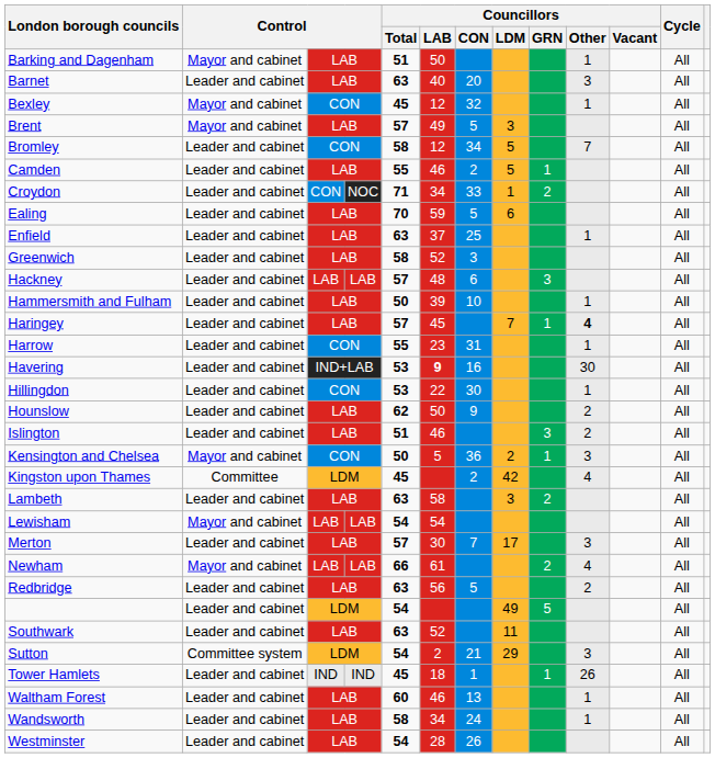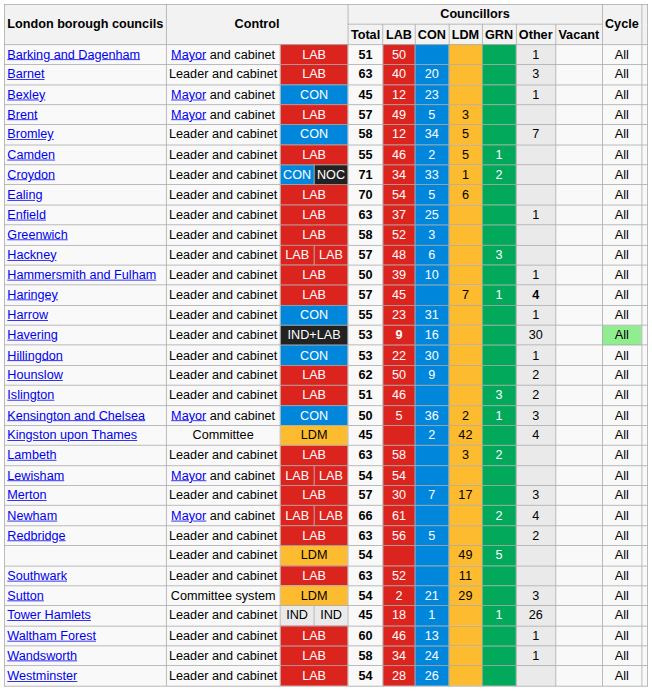 <table class="wikitable sortable" style="text-align:center">
 <tr>
 <th rowspan="2">London borough councils</th>
 <th colspan="3" rowspan="2">Control</th>
 <th colspan="7">Councillors</th>
 <th rowspan="2">Cycle</th>
 <th rowspan="2"></th>
 </tr>
 <tr>
 <th>Total</th>
 <th>LAB</th>
 <th>CON</th>
 <th>LDM</th>
 <th>GRN</th>
 <th>Other</th>
 <th>Vacant</th>
 </tr>
 <tr>
 <td style="background:default; text-align:left"><a href='#'>Barking and Dagenham</a></td>
 <td><a href='#'>Mayor</a> and cabinet</td>
 <td colspan="2" style="color:white; background:#dc241f;">LAB</td>
 <td><strong>51</strong></td>
 <td style="color:white; background:#DC241f;">50</td>
 <td style="color:white; background:#0087DC;"></td>
 <td style="background:#FDBB30;"></td>
 <td style="color:white; background:#02A95B;"></td>
 <td style="background:#eaeaea;">1</td>
 <td></td>
 <td>All</td>
 <td> </td>
 </tr>
 <tr>
 <td style="background:default; text-align:left"><a href='#'>Barnet</a></td>
 <td>Leader and cabinet</td>
 <td colspan="2" style="color:white; background:#dc241f;">LAB</td>
 <td><strong>63</strong></td>
 <td style="color:white; background:#DC241f;">40</td>
 <td style="color:white; background:#0087DC;">20</td>
 <td style="background:#FDBB30;"></td>
 <td style="color:white; background:#02A95B ;"></td>
 <td style="background:#eaeaea;">3</td>
 <td></td>
 <td>All</td>
 <td> </td>
 </tr>
 <tr>
 <td style="background:default; text-align:left"><a href='#'>Bexley</a></td>
 <td><a href='#'>Mayor</a> and cabinet</td>
 <td colspan="2" style="color:white; background:#0087DC;">CON</td>
 <td><strong>45</strong></td>
 <td style="color:white; background:#DC241f;">12</td>
-<td style="color:white; background:#0087DC;">32</td>
+<td style="color:white; background:#0087DC;">23</td>
 <td style="background:#FDBB30;"></td>
 <td style="color:white; background:#02A95B ;"></td>
 <td style="background:#eaeaea;">1</td>
 <td></td>
 <td>All</td>
 <td> </td>
 </tr>
 <tr>
 <td style="background:default; text-align:left"><a href='#'>Brent</a></td>
 <td><a href='#'>Mayor</a> and cabinet</td>
 <td colspan="2" style="color:white; background:#dc241f;">LAB</td>
 <td><strong>57</strong></td>
 <td style="color:white; background:#DC241f;">49</td>
 <td style="color:white; background:#0087DC;">5</td>
 <td style="background:#FDBB30;">3</td>
 <td style="color:white; background:#02A95B;"></td>
 <td style="background:#eaeaea;"></td>
 <td></td>
 <td>All</td>
 <td> </td>
 </tr>
 <tr>
 <td style="background:default; text-align:left"><a href='#'>Bromley</a></td>
 <td>Leader and cabinet</td>
 <td colspan="2" style="color:white; background:#0087DC;">CON</td>
 <td><strong>58</strong></td>
 <td style="color:white; background:#DC241f;">12</td>
 <td style="color:white; background:#0087DC;">34</td>
 <td style="background:#FDBB30;">5</td>
 <td style="color:white; background:#02A95B;"></td>
 <td style="background:#eaeaea;">7</td>
 <td></td>
 <td>All</td>
 <td> </td>
 </tr>
 <tr>
 <td style="background:default; text-align:left"><a href='#'>Camden</a></td>
 <td>Leader and cabinet</td>
 <td colspan="2" style="color:white; background:#dc241f;">LAB</td>
 <td><strong>55</strong></td>
 <td style="color:white; background:#DC241f;">46</td>
 <td style="color:white; background:#0087DC;">2</td>
 <td style="background:#FDBB30;">5</td>
 <td style="color:white; background:#02A95B;">1</td>
 <td style="background:#eaeaea;"></td>
 <td></td>
 <td>All</td>
 <td> </td>
 </tr>
 <tr>
 <td style="background:default; text-align:left"><a href='#'>Croydon</a></td>
 <td>Leader and cabinet</td>
 <td style="color:white; background:#0087DC;">CON</td>
 <td style="color:white; background:#222222;">NOC</td>
 <td><strong>71</strong></td>
 <td style="color:white; background:#DC241f;">34</td>
 <td style="color:white; background:#0087DC;">33</td>
 <td style="background:#FDBB30;">1</td>
 <td style="color:white; background:#02A95B;">2</td>
 <td style="background:#eaeaea;"></td>
 <td></td>
 <td>All</td>
 <td> </td>
 </tr>
 <tr>
 <td style="background:default; text-align:left"><a href='#'>Ealing</a></td>
 <td>Leader and cabinet</td>
 <td colspan="2" style="color:white; background:#dc241f;">LAB</td>
 <td><strong>70</strong></td>
-<td style="color:white; background:#DC241f;">59</td>
+<td style="color:white; background:#DC241f;">54</td>
 <td style="color:white; background:#0087DC;">5</td>
 <td style="background:#FDBB30;">6</td>
 <td style="color:white; background:#02A95B;"></td>
 <td style="background:#eaeaea;"></td>
 <td></td>
 <td>All</td>
 <td>  </td>
 </tr>
 <tr>
 <td style="background:default; text-align:left"><a href='#'>Enfield</a></td>
 <td>Leader and cabinet</td>
 <td colspan="2" style="color:white; background:#dc241f;">LAB</td>
 <td><strong>63</strong></td>
 <td style="color:white; background:#DC241f;">37</td>
 <td style="color:white; background:#0087DC;">25</td>
 <td style="background:#FDBB30;"></td>
 <td style="color:white; background:#02A95B;"></td>
 <td style="background:#eaeaea;">1</td>
 <td></td>
 <td>All</td>
 <td> </td>
 </tr>
 <tr>
 <td style="background:default; text-align:left"><a href='#'>Greenwich</a></td>
 <td>Leader and cabinet</td>
 <td colspan="2" style="color:white; background:#dc241f;">LAB</td>
 <td><strong>58</strong></td>
 <td style="color:white; background:#DC241f;">52</td>
 <td style="color:white; background:#0087DC;">3</td>
 <td style="background:#FDBB30;"></td>
 <td style="color:white; background:#02A95B;"></td>
 <td style="background:#eaeaea;"></td>
 <td></td>
 <td>All</td>
 <td> </td>
 </tr>
 <tr>
 <td style="background:default; text-align:left"><a href='#'>Hackney</a></td>
 <td>Leader and cabinet</td>
 <td style="color:white; background:#dc241f;">LAB</td>
 <td style="color:white; background:#dc241f;">LAB</td>
 <td><strong>57</strong></td>
 <td style="color:white; background:#DC241f;">48</td>
 <td style="color:white; background:#0087DC;">6</td>
 <td style="background:#FDBB30;"></td>
 <td style="color:white; background:#02A95B;">3</td>
 <td style="background:#eaeaea;"></td>
 <td></td>
 <td>All</td>
 <td> </td>
 </tr>
 <tr>
 <td style="background:default; text-align:left"><a href='#'>Hammersmith and Fulham</a></td>
 <td>Leader and cabinet</td>
 <td colspan="2" style="color:white; background:#dc241f;">LAB</td>
 <td><strong>50</strong></td>
 <td style="color:white; background:#DC241f;">39</td>
 <td style="color:white; background:#0087DC;">10</td>
 <td style="background:#FDBB30;"></td>
 <td style="color:white; background:#02A95B;"></td>
 <td style="background:#eaeaea;">1</td>
 <td></td>
 <td>All</td>
 <td> </td>
 </tr>
 <tr>
 <td style="background:default; text-align:left"><a href='#'>Haringey</a></td>
 <td>Leader and cabinet</td>
 <td colspan="2" style="color:white; background:#dc241f;">LAB</td>
 <td><strong>57</strong></td>
 <td style="color:white; background:#DC241f;">45</td>
 <td style="color:white; background:#0087DC;"></td>
 <td style="background:#FDBB30;">7</td>
 <td style="color:white; background:#02A95B;">1</td>
 <td style="background:#eaeaea;"><strong>4</strong></td>
 <td></td>
 <td>All</td>
 <td> </td>
 </tr>
 <tr>
 <td style="background:default; text-align:left"><a href='#'>Harrow</a></td>
 <td>Leader and cabinet</td>
 <td colspan="2" style="color:white; background:#0087DC;">CON</td>
 <td><strong>55</strong></td>
 <td style="color:white; background:#DC241f;">23</td>
 <td style="color:white; background:#0087DC;">31</td>
 <td style="background:#FDBB30;"></td>
 <td style="color:white; background:#02A95B;"></td>
 <td style="background:#eaeaea;">1</td>
 <td></td>
 <td>All</td>
 <td> </td>
 </tr>
 <tr>
 <td style="background:default; text-align:left"><a href='#'>Havering</a></td>
 <td>Leader and cabinet</td>
 <td colspan="2" style="color:white; background:#222222;">IND+LAB</td>
 <td><strong>53</strong></td>
 <td style="color:white; background:#DC241f;"><strong>9</strong></td>
 <td style="color:white; background:#0087DC;">16</td>
 <td style="background:#FDBB30;"></td>
 <td style="color:white; background:#02A95B ;"></td>
 <td style="background:#eaeaea;">30</td>
 <td></td>
-<td>All</td>
+<td style="background: lightgreen;">All</td>
 <td> </td>
 </tr>
 <tr>
 <td style="background:default; text-align:left"><a href='#'>Hillingdon</a></td>
 <td>Leader and cabinet</td>
 <td colspan="2" style="color:white; background:#0087DC;">CON</td>
 <td><strong>53</strong></td>
 <td style="color:white; background:#DC241f;">22</td>
 <td style="color:white; background:#0087DC;">30</td>
 <td style="background:#FDBB30;"></td>
 <td style="color:white; background:#02A95B;"></td>
 <td style="background:#eaeaea;">1</td>
 <td></td>
 <td>All</td>
 <td> </td>
 </tr>
 <tr>
 <td style="background:default; text-align:left"><a href='#'>Hounslow</a></td>
 <td>Leader and cabinet</td>
 <td colspan="2" style="color:white; background:#dc241f;">LAB</td>
 <td><strong>62</strong></td>
 <td style="color:white; background:#DC241f;">50</td>
 <td style="color:white; background:#0087DC;">9</td>
 <td style="background:#FDBB30;"></td>
 <td style="color:white; background:#02A95B;"></td>
 <td style="background:#eaeaea;">2</td>
 <td></td>
 <td>All</td>
 <td> </td>
 </tr>
 <tr>
 <td style="background:default; text-align:left"><a href='#'>Islington</a></td>
 <td>Leader and cabinet</td>
 <td colspan="2" style="color:white; background:#dc241f;">LAB</td>
 <td><strong>51</strong></td>
 <td style="color:white; background:#DC241f;">46</td>
 <td style="color:white; background:#0087DC;"></td>
 <td style="background:#FDBB30;"></td>
 <td style="color:white; background:#02A95B;">3</td>
 <td style="background:#eaeaea;">2</td>
 <td></td>
 <td>All</td>
 <td> </td>
 </tr>
 <tr>
 <td style="background:default; text-align:left"><a href='#'>Kensington and Chelsea</a></td>
 <td><a href='#'>Mayor</a> and cabinet</td>
 <td colspan="2" style="color:white; background:#0087DC;">CON</td>
 <td><strong>50</strong></td>
 <td style="color:white; background:#DC241f;">5</td>
 <td style="color:white; background:#0087DC;">36</td>
 <td style="background:#FDBB30;">2</td>
 <td style="color:white; background:#02A95B;">1</td>
 <td style="background:#eaeaea;">3</td>
 <td></td>
 <td>All</td>
 <td> </td>
 </tr>
 <tr>
 <td style="background:default; text-align:left"><a href='#'>Kingston upon Thames</a></td>
 <td>Committee</td>
 <td colspan="2" style="background:#FDBB30;">LDM</td>
 <td><strong>45</strong></td>
 <td style="color:white; background:#DC241f;"></td>
 <td style="color:white; background:#0087DC;">2</td>
 <td style="background:#FDBB30;">42</td>
 <td style="color:white; background:#02A95B;"></td>
 <td style="background:#eaeaea;">4</td>
 <td></td>
 <td>All</td>
 <td> </td>
 </tr>
 <tr>
 <td style="background:default; text-align:left"><a href='#'>Lambeth</a></td>
 <td>Leader and cabinet</td>
 <td colspan="2" style="color:white; background:#dc241f;">LAB</td>
 <td><strong>63</strong></td>
 <td style="color:white; background:#DC241f;">58</td>
 <td style="color:white; background:#0087DC;"></td>
 <td style="background:#FDBB30;">3</td>
 <td style="color:white; background:#02A95B;">2</td>
 <td style="background:#eaeaea;"></td>
 <td></td>
 <td>All</td>
 <td> </td>
 </tr>
 <tr>
 <td style="background:default; text-align:left"><a href='#'>Lewisham</a></td>
 <td><a href='#'>Mayor</a> and cabinet</td>
 <td style="color:white; background:#dc241f;">LAB</td>
 <td style="color:white; background:#dc241f;">LAB</td>
 <td><strong>54</strong></td>
 <td style="color:white; background:#DC241f;">54</td>
 <td style="color:white; background:#0087DC;"></td>
 <td style="background:#FDBB30;"></td>
 <td style="color:white; background:#02A95B;"></td>
 <td style="background:#eaeaea;"></td>
 <td></td>
 <td>All</td>
 <td> </td>
 </tr>
 <tr>
 <td style="background:default; text-align:left"><a href='#'>Merton</a></td>
 <td>Leader and cabinet</td>
 <td colspan="2" style="color:white; background:#dc241f;">LAB</td>
 <td><strong>57</strong></td>
 <td style="color:white; background:#DC241f;">30</td>
 <td style="color:white; background:#0087DC;">7</td>
 <td style="background:#FDBB30;">17</td>
 <td style="color:white; background:#02A95B;"></td>
 <td style="background:#eaeaea;">3</td>
 <td></td>
 <td>All</td>
 <td> </td>
 </tr>
 <tr>
 <td style="background:default; text-align:left"><a href='#'>Newham</a></td>
 <td><a href='#'>Mayor</a> and cabinet</td>
 <td style="color:white; background:#dc241f;">LAB</td>
 <td style="color:white; background:#dc241f;">LAB</td>
 <td><strong>66</strong></td>
 <td style="color:white; background:#DC241f;">61</td>
 <td style="color:white; background:#0087DC;"></td>
 <td style="background:#FDBB30;"></td>
 <td style="color:white; background: #02A95B;">2</td>
 <td style="background:#eaeaea;">4</td>
 <td></td>
 <td>All</td>
 <td> </td>
 </tr>
 <tr>
 <td style="background:default; text-align:left"><a href='#'>Redbridge</a></td>
 <td>Leader and cabinet</td>
 <td colspan="2" style="color:white; background:#dc241f;">LAB</td>
 <td><strong>63</strong></td>
 <td style="color:white; background:#DC241f;">56</td>
 <td style="color:white; background:#0087DC;">5</td>
 <td style="background:#FDBB30;"></td>
 <td style="color:white; background:#02A95B;"></td>
 <td style="background:#eaeaea;">2</td>
 <td></td>
 <td>All</td>
 <td> </td>
 </tr>
 <tr>
 <td style="background:default; text-align:left"></td>
 <td>Leader and cabinet</td>
 <td colspan="2" style="background:#FDBB30;">LDM</td>
 <td><strong>54</strong></td>
 <td style="color:white; background:#DC241f;"></td>
 <td style="color:white; background:#0087DC;"></td>
 <td style="background:#FDBB30;">49</td>
 <td style="color:white; background:#02A95B;">5</td>
 <td style="background:#eaeaea;"></td>
 <td></td>
 <td>All</td>
 <td> </td>
 </tr>
 <tr>
 <td style="background:default; text-align:left"><a href='#'>Southwark</a></td>
 <td>Leader and cabinet</td>
 <td colspan="2" style="color:white; background:#dc241f;">LAB</td>
 <td><strong>63</strong></td>
 <td style="color:white; background:#DC241f;">52</td>
 <td style="color:white; background:#0087DC;"></td>
 <td style="background:#FDBB30;">11</td>
 <td style="color:white; background:#02A95B;"></td>
 <td style="background:#eaeaea;"></td>
 <td></td>
 <td>All</td>
 <td> </td>
 </tr>
 <tr>
 <td style="background:default; text-align:left"><a href='#'>Sutton</a></td>
 <td>Committee system</td>
 <td colspan="2" style="background:#FDBB30;">LDM</td>
 <td><strong>54</strong></td>
 <td style="color:white; background:#DC241f;">2</td>
 <td style="color:white; background:#0087DC;">21</td>
 <td style="background:#FDBB30;">29</td>
 <td style="color:white; background:#02A95B;"></td>
 <td style="background:#eaeaea;">3</td>
 <td></td>
 <td>All</td>
 <td> </td>
 </tr>
 <tr>
 <td style="background:default; text-align:left"><a href='#'>Tower Hamlets</a></td>
 <td>Leader and cabinet</td>
 <td style="background:#eaeaea;">IND</td>
 <td style="background:#eaeaea;">IND</td>
 <td><strong>45</strong></td>
 <td style="color:white; background:#DC241f;">18</td>
 <td style="color:white; background:#0087DC;">1</td>
 <td style="background:#FDBB30;"></td>
 <td style="color:white; background:#02A95B;">1</td>
 <td style="background:#eaeaea;">26</td>
 <td></td>
 <td>All</td>
 <td> </td>
 </tr>
 <tr>
 <td style="background:default; text-align:left"><a href='#'>Waltham Forest</a></td>
 <td>Leader and cabinet</td>
 <td colspan="2" style="color:white; background:#dc241f;">LAB</td>
 <td><strong>60</strong></td>
 <td style="color:white; background:#DC241f;">46</td>
 <td style="color:white; background:#0087DC;">13</td>
 <td style="background:#FDBB30;"></td>
 <td style="color:white; background:#02A95B;"></td>
 <td style="background:#eaeaea;">1</td>
 <td></td>
 <td>All</td>
 <td> </td>
 </tr>
 <tr>
 <td style="background:default; text-align:left"><a href='#'>Wandsworth</a></td>
 <td>Leader and cabinet</td>
 <td colspan="2" style="color:white; background:#dc241f;">LAB</td>
 <td><strong>58</strong></td>
 <td style="color:white; background:#DC241f;">34</td>
 <td style="color:white; background:#0087DC;">24</td>
 <td style="background:#FDBB30;"></td>
 <td style="color:white; background:#02A95B;"></td>
 <td style="background:#eaeaea;">1</td>
 <td></td>
 <td>All</td>
 <td> </td>
 </tr>
 <tr>
 <td style="background:default; text-align:left"><a href='#'>Westminster</a></td>
 <td>Leader and cabinet</td>
 <td colspan="2" style="color:white; background:#dc241f;">LAB</td>
 <td><strong>54</strong></td>
 <td style="color:white; background:#DC241f;">28</td>
 <td style="color:white; background:#0087DC;">26</td>
 <td style="background:#FDBB30;"></td>
 <td style="color:white; background:#02A95B;"></td>
 <td style="background:#eaeaea;"></td>
 <td></td>
 <td>All</td>
 <td> </td>
 </tr>
 </table>
